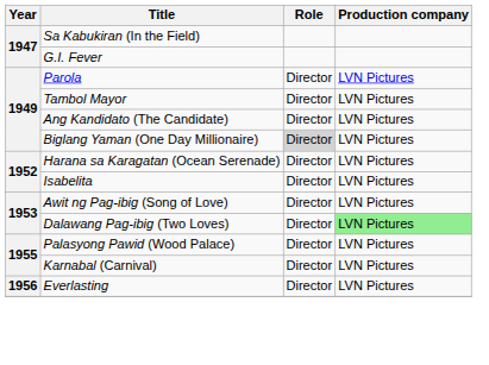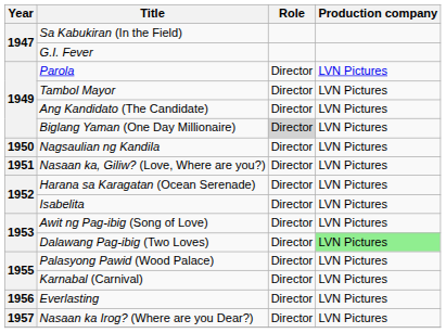 <table class="wikitable plainrowheaders sortable">
 <tr>
 <th scope="col">Year</th>
 <th scope="col">Title</th>
 <th scope="col" class="unsortable">Role</th>
 <th>Production company</th>
 </tr>
 <tr>
 <th scope="row" rowspan=2>1947</th>
 <td><em>Sa Kabukiran</em>  (In the Field)</td>
 <td></td>
 <td></td>
 </tr>
 <tr>
 <td><em>G.I. Fever</em></td>
 <td></td>
 <td></td>
 </tr>
 <tr>
 <th scope="row" rowspan=4>1949</th>
 <td><em><a href='#'>Parola</a></em></td>
 <td>Director</td>
 <td><a href='#'>LVN Pictures</a></td>
 </tr>
 <tr>
 <td><em>Tambol Mayor</em></td>
 <td>Director</td>
 <td>LVN Pictures</td>
 </tr>
 <tr>
 <td><em>Ang Kandidato</em> (The Candidate)</td>
 <td>Director</td>
 <td>LVN Pictures</td>
 </tr>
 <tr>
 <td><em>Biglang Yaman</em> (One Day Millionaire)</td>
 <td style="background: lightgrey;">Director</td>
+<td>LVN Pictures</td>
+</tr>
+<tr>
+<th scope="row">1950</th>
+<td><em>Nagsaulian ng Kandila</em></td>
+<td>Director</td>
+<td>LVN Pictures</td>
+</tr>
+<tr>
+<th scope="row">1951</th>
+<td><em>Nasaan ka, Giliw?</em> (Love, Where are you?)</td>
+<td>Director</td>
 <td>LVN Pictures</td>
 </tr>
 <tr>
 <th scope="row" rowspan=2>1952</th>
 <td><em>Harana sa Karagatan</em> (Ocean Serenade)</td>
 <td>Director</td>
 <td>LVN Pictures</td>
 </tr>
 <tr>
 <td><em>Isabelita </em></td>
 <td>Director</td>
 <td>LVN Pictures</td>
 </tr>
 <tr>
 <th scope="row" rowspan=2>1953</th>
 <td><em>Awit ng Pag-ibig</em> (Song of Love)</td>
 <td>Director</td>
 <td>LVN Pictures</td>
 </tr>
 <tr>
 <td><em>Dalawang Pag-ibig</em> (Two Loves)</td>
 <td>Director</td>
 <td style="background: lightgreen;">LVN Pictures</td>
 </tr>
 <tr>
 <th scope="row" rowspan=2>1955</th>
 <td><em>Palasyong Pawid </em> (Wood Palace)</td>
 <td>Director</td>
 <td>LVN Pictures</td>
 </tr>
 <tr>
 <td><em>Karnabal</em> (Carnival)</td>
 <td>Director</td>
 <td>LVN Pictures</td>
 </tr>
 <tr>
 <th scope="row">1956</th>
 <td><em>Everlasting</em></td>
 <td>Director</td>
 <td>LVN Pictures</td>
 </tr>
 <tr>
+<th scope="row">1957</th>
+<td><em>Nasaan ka Irog?</em> (Where are you Dear?)</td>
+<td>Director</td>
+<td>LVN Pictures</td>
+</tr>
+<tr>
 </tr>
 </table>
